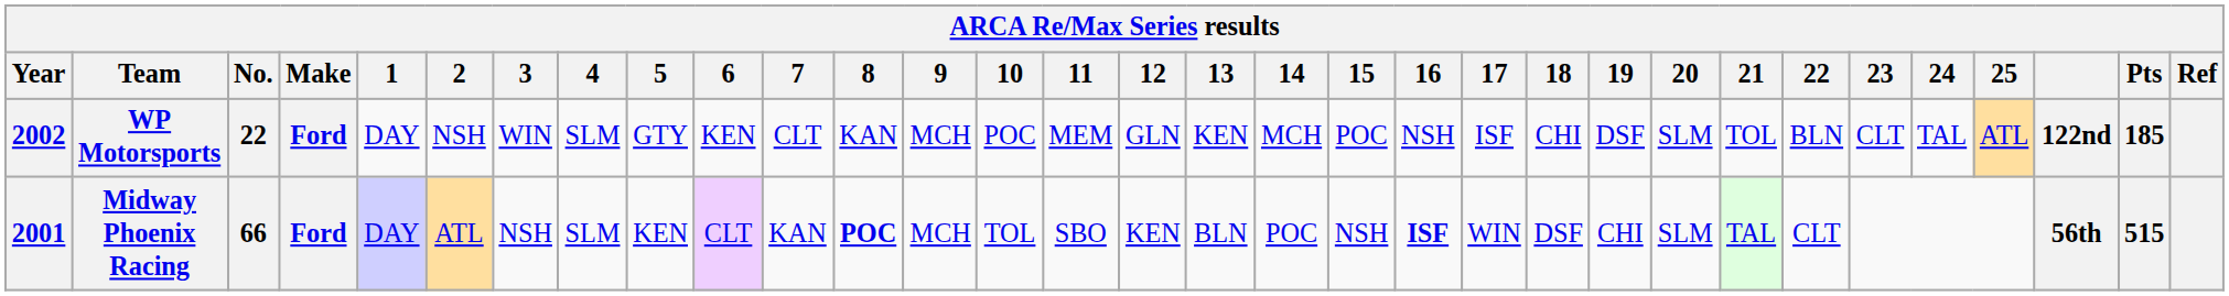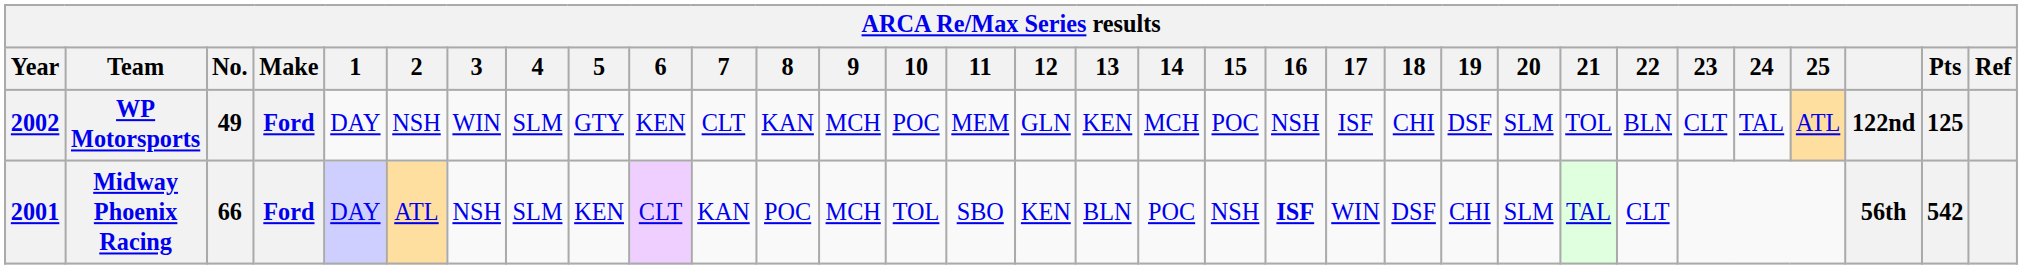 <table class="wikitable" style="text-align:center; font-size:75%">
 <tr>
 <th colspan=32><a href='#'>ARCA Re/Max Series</a> results</th>
 </tr>
 <tr>
 <th>Year</th>
 <th>Team</th>
 <th>No.</th>
 <th>Make</th>
 <th>1</th>
 <th>2</th>
 <th>3</th>
 <th>4</th>
 <th>5</th>
 <th>6</th>
 <th>7</th>
 <th>8</th>
 <th>9</th>
 <th>10</th>
 <th>11</th>
 <th>12</th>
 <th>13</th>
 <th>14</th>
 <th>15</th>
 <th>16</th>
 <th>17</th>
 <th>18</th>
 <th>19</th>
 <th>20</th>
 <th>21</th>
 <th>22</th>
 <th>23</th>
 <th>24</th>
 <th>25</th>
 <th></th>
 <th>Pts</th>
 <th>Ref</th>
 </tr>
 <tr>
 <th><a href='#'>2002</a></th>
 <th><a href='#'>WP Motorsports</a></th>
-<th>22</th>
+<th>49</th>
 <th><a href='#'>Ford</a></th>
 <td><a href='#'>DAY</a></td>
 <td><a href='#'>NSH</a></td>
 <td><a href='#'>WIN</a></td>
 <td><a href='#'>SLM</a></td>
 <td><a href='#'>GTY</a></td>
 <td><a href='#'>KEN</a></td>
 <td><a href='#'>CLT</a></td>
 <td><a href='#'>KAN</a></td>
 <td><a href='#'>MCH</a></td>
 <td><a href='#'>POC</a></td>
 <td><a href='#'>MEM</a></td>
 <td><a href='#'>GLN</a></td>
 <td><a href='#'>KEN</a></td>
 <td><a href='#'>MCH</a></td>
 <td><a href='#'>POC</a></td>
 <td><a href='#'>NSH</a></td>
 <td><a href='#'>ISF</a></td>
 <td><a href='#'>CHI</a></td>
 <td><a href='#'>DSF</a></td>
 <td><a href='#'>SLM</a></td>
 <td><a href='#'>TOL</a></td>
 <td><a href='#'>BLN</a></td>
 <td><a href='#'>CLT</a></td>
 <td><a href='#'>TAL</a></td>
 <td style="background:#FFDF9F;"><a href='#'>ATL</a><br></td>
 <th>122nd</th>
-<th>185</th>
+<th>125</th>
 <th></th>
 </tr>
 <tr>
 <th><a href='#'>2001</a></th>
 <th><a href='#'>Midway Phoenix Racing</a></th>
 <th>66</th>
 <th><a href='#'>Ford</a></th>
 <td style="background:#CFCFFF;"><a href='#'>DAY</a><br></td>
 <td style="background:#FFDF9F;"><a href='#'>ATL</a><br></td>
 <td><a href='#'>NSH</a></td>
 <td><a href='#'>SLM</a></td>
 <td><a href='#'>KEN</a></td>
 <td style="background:#EFCFFF;"><a href='#'>CLT</a><br></td>
 <td><a href='#'>KAN</a></td>
-<td><strong><a href='#'>POC</a></strong></td>
+<td><a href='#'>POC</a></td>
 <td><a href='#'>MCH</a></td>
 <td><a href='#'>TOL</a></td>
 <td><a href='#'>SBO</a></td>
 <td><a href='#'>KEN</a></td>
 <td><a href='#'>BLN</a></td>
 <td><a href='#'>POC</a></td>
 <td><a href='#'>NSH</a></td>
 <td><strong><a href='#'>ISF</a></strong></td>
 <td><a href='#'>WIN</a></td>
 <td><a href='#'>DSF</a></td>
 <td><a href='#'>CHI</a></td>
 <td><a href='#'>SLM</a></td>
 <td style="background:#DFFFDF;"><a href='#'>TAL</a><br></td>
 <td><a href='#'>CLT</a></td>
 <td colspan=3></td>
 <th>56th</th>
-<th>515</th>
+<th>542</th>
 <th></th>
 </tr>
 </table>
